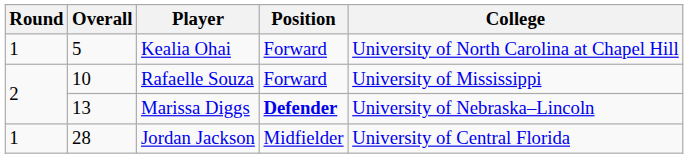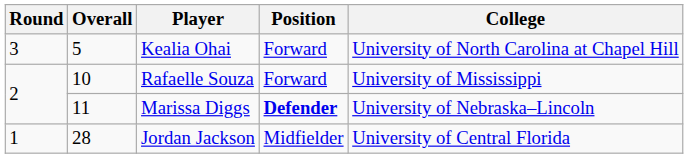 <table class="wikitable" style="margin:auto;">
 <tr>
 <th>Round</th>
 <th>Overall</th>
 <th>Player</th>
 <th>Position</th>
 <th>College</th>
 </tr>
 <tr>
-<td>1</td>
+<td>3</td>
 <td>5</td>
 <td><a href='#'>Kealia Ohai</a></td>
 <td><a href='#'>Forward</a></td>
 <td><a href='#'>University of North Carolina at Chapel Hill</a></td>
 </tr>
 <tr>
 <td rowspan=2>2</td>
 <td>10</td>
 <td><a href='#'>Rafaelle Souza</a></td>
 <td><a href='#'>Forward</a></td>
 <td><a href='#'>University of Mississippi</a></td>
 </tr>
 <tr>
-<td>13</td>
+<td>11</td>
 <td><a href='#'>Marissa Diggs</a></td>
 <td><strong><a href='#'>Defender</a></strong></td>
 <td><a href='#'>University of Nebraska–Lincoln</a></td>
 </tr>
 <tr>
 <td>1</td>
 <td>28</td>
 <td><a href='#'>Jordan Jackson</a></td>
 <td><a href='#'>Midfielder</a></td>
 <td><a href='#'>University of Central Florida</a></td>
 </tr>
 </table>
